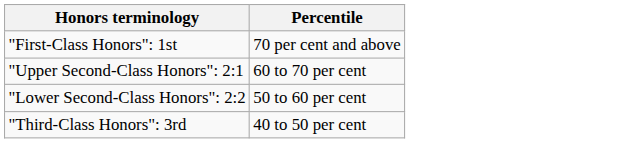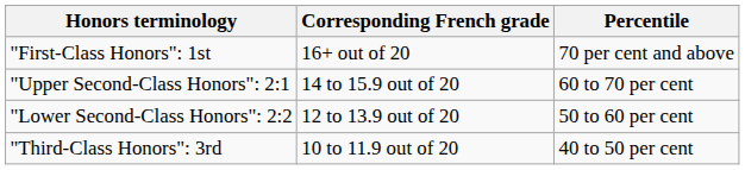 <table class="wikitable">
 <tr>
 <th>Honors terminology</th>
+<th>Corresponding French grade</th>
 <th>Percentile</th>
 </tr>
 <tr>
 <td>"First-Class Honors": 1st</td>
+<td>16+ out of 20</td>
 <td>70 per cent and above</td>
 </tr>
 <tr>
 <td>"Upper Second-Class Honors": 2:1</td>
+<td>14 to 15.9 out of 20</td>
 <td>60 to 70 per cent</td>
 </tr>
 <tr>
 <td>"Lower Second-Class Honors": 2:2</td>
+<td>12 to 13.9 out of 20</td>
 <td>50 to 60 per cent</td>
 </tr>
 <tr>
 <td>"Third-Class Honors": 3rd</td>
+<td>10 to 11.9 out of 20</td>
 <td>40 to 50 per cent</td>
 </tr>
 </table>
